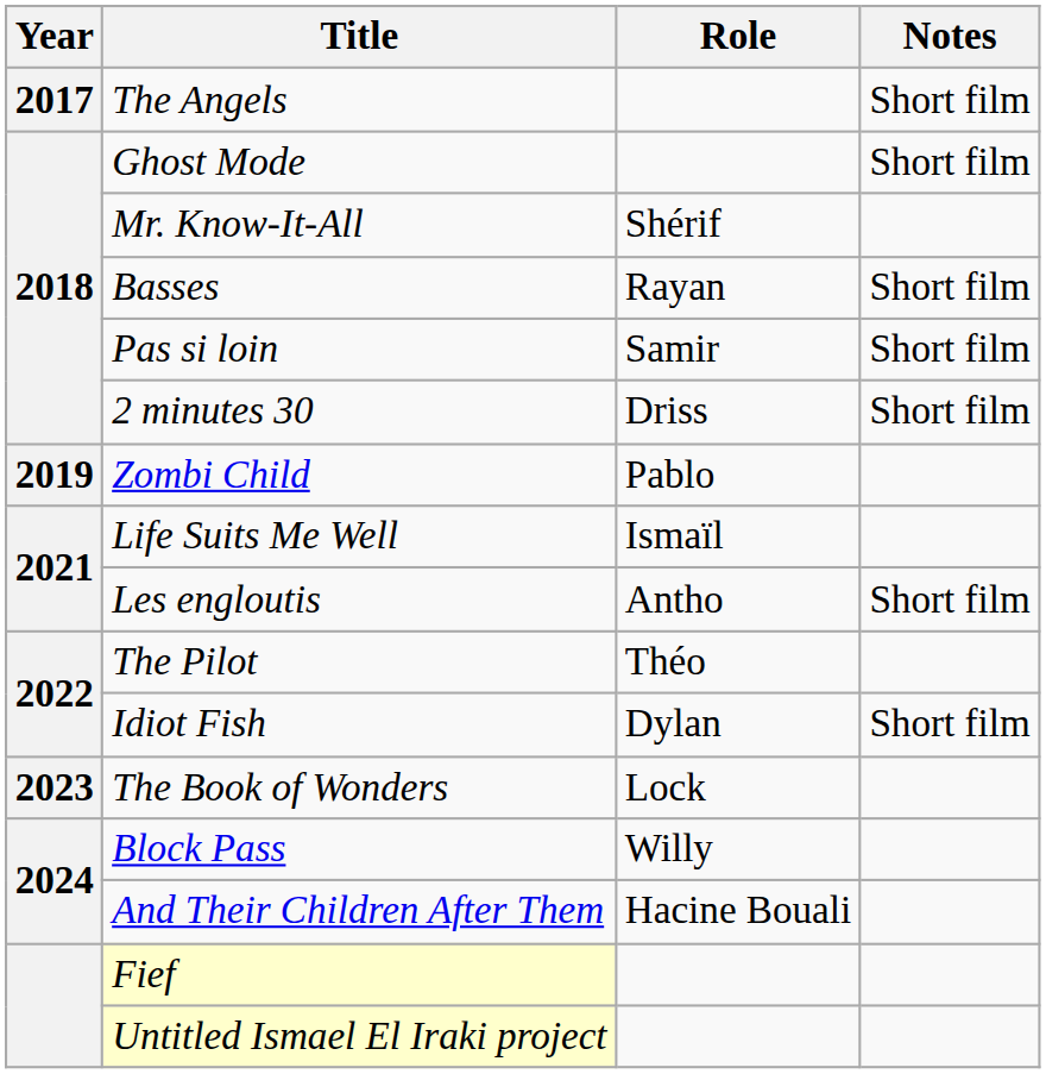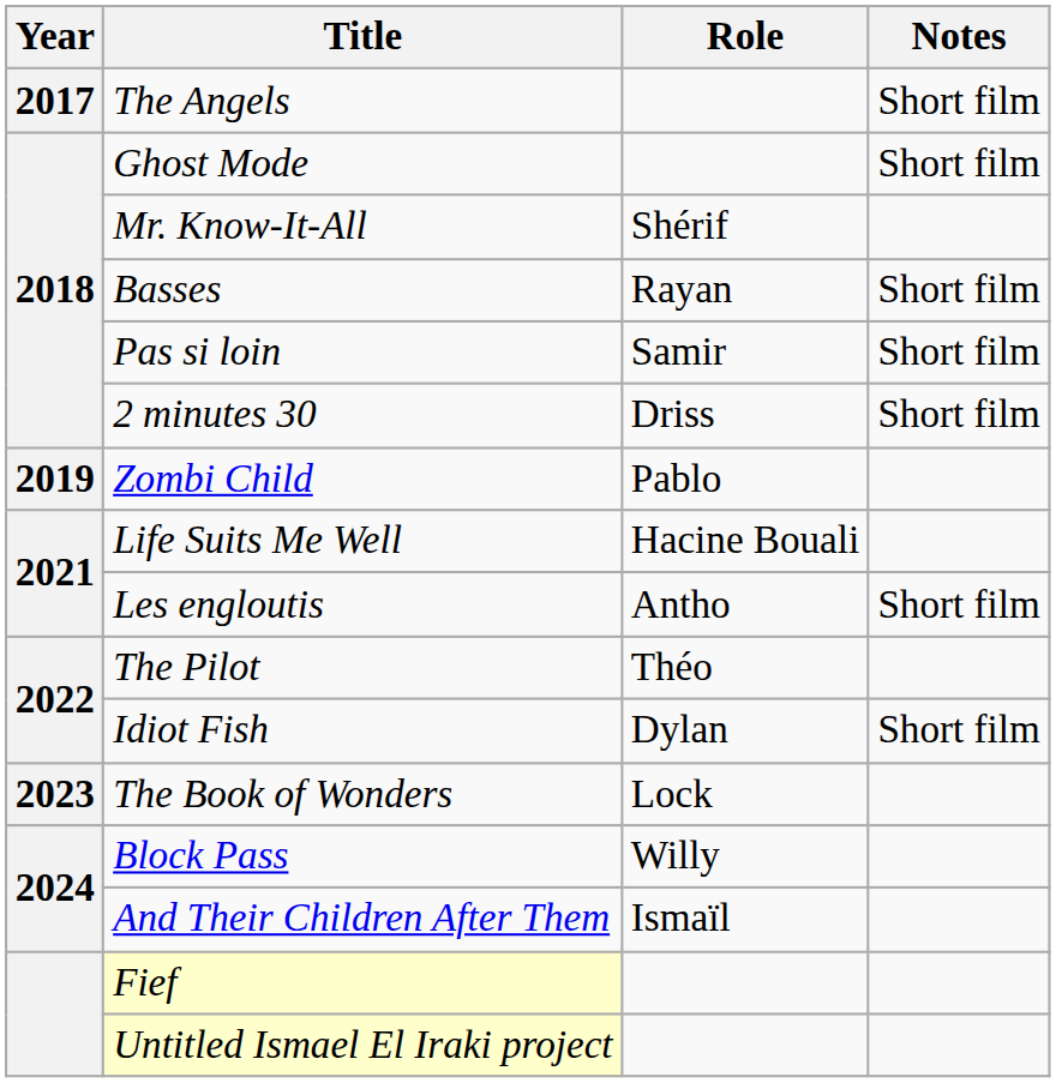 <table class="wikitable plainrowheaders sortable"  style=font-size:100%>
 <tr>
 <th scope="col">Year</th>
 <th scope="col">Title</th>
 <th scope="col">Role</th>
 <th class="unsortable">Notes</th>
 </tr>
 <tr>
 <th scope="row">2017</th>
 <td><em>The Angels</em></td>
 <td></td>
 <td>Short film</td>
 </tr>
 <tr>
 <th rowspan="5" scope="row">2018</th>
 <td scope="row"><em>Ghost Mode</em></td>
 <td></td>
 <td>Short film</td>
 </tr>
 <tr>
 <td scope="row"><em>Mr. Know-It-All</em></td>
 <td>Shérif</td>
 <td></td>
 </tr>
 <tr>
 <td scope="row"><em>Basses</em></td>
 <td>Rayan</td>
 <td>Short film</td>
 </tr>
 <tr>
 <td><em>Pas si loin</em></td>
 <td>Samir</td>
 <td>Short film</td>
 </tr>
 <tr>
 <td><em>2 minutes 30</em></td>
 <td>Driss</td>
 <td>Short film</td>
 </tr>
 <tr>
 <th scope="row">2019</th>
 <td><em><a href='#'>Zombi Child</a></em></td>
 <td>Pablo</td>
 <td></td>
 </tr>
 <tr>
 <th rowspan="2" scope="row">2021</th>
 <td><em>Life Suits Me Well</em></td>
-<td>Ismaïl</td>
+<td>Hacine Bouali</td>
 <td></td>
 </tr>
 <tr>
 <td><em>Les engloutis</em></td>
 <td>Antho</td>
 <td>Short film</td>
 </tr>
 <tr>
 <th rowspan="2" scope="row">2022</th>
 <td><em>The Pilot</em></td>
 <td>Théo</td>
 <td></td>
 </tr>
 <tr>
 <td><em>Idiot Fish</em></td>
 <td>Dylan</td>
 <td>Short film</td>
 </tr>
 <tr>
 <th scope="row">2023</th>
 <td><em>The Book of Wonders</em></td>
 <td>Lock</td>
 <td></td>
 </tr>
 <tr>
 <th rowspan="2" scope="row">2024</th>
 <td><em><a href='#'>Block Pass</a></em></td>
 <td>Willy</td>
 <td></td>
 </tr>
 <tr>
 <td><a href='#'><em>And Their Children After Them</em></a></td>
-<td>Hacine Bouali</td>
+<td>Ismaïl</td>
 <td></td>
 </tr>
 <tr>
 <th rowspan=3 scope="row"></th>
 <td style="background:#FFFFCC;"><em>Fief </em> </td>
 <td></td>
 <td></td>
 </tr>
 <tr>
 <td style="background:#FFFFCC;"><em>Untitled Ismael El Iraki project</em> </td>
 <td></td>
 <td></td>
 </tr>
 </table>
